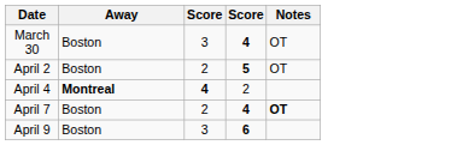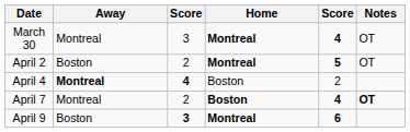 <table class="wikitable">
 <tr>
 <th bgcolor="#DDDDFF" width="60">Date</th>
 <th bgcolor="#DDDDFF" width="150">Away</th>
 <th bgcolor="#DDDDFF" width="5">Score</th>
+<th bgcolor="#DDDDFF" width="150">Home</th>
 <th bgcolor="#DDDDFF" width="5">Score</th>
 <th bgcolor="#DDDDFF" width="60">Notes</th>
 </tr>
 <tr>
 <td align="center">March 30</td>
-<td>Boston</td>
+<td>Montreal</td>
 <td align="center">3</td>
+<td><strong>Montreal </strong></td>
 <td align="center"><strong>4</strong></td>
 <td>OT</td>
 </tr>
 <tr>
 <td align="center">April 2</td>
 <td>Boston</td>
 <td align="center">2</td>
+<td><strong>Montreal </strong></td>
 <td align="center"><strong>5</strong></td>
 <td>OT</td>
 </tr>
 <tr>
 <td align="center">April 4</td>
 <td><strong>Montreal </strong></td>
 <td align="center"><strong>4</strong></td>
+<td>Boston</td>
 <td align="center">2</td>
 <td></td>
 </tr>
 <tr>
 <td align="center">April 7</td>
-<td>Boston</td>
+<td>Montreal</td>
 <td align="center">2</td>
+<td><strong>Boston</strong></td>
 <td align="center"><strong>4</strong></td>
 <td><strong>OT</strong></td>
 </tr>
 <tr>
 <td align="center">April 9</td>
 <td>Boston</td>
-<td align="center">3</td>
+<td align="center"><strong>3</strong></td>
+<td><strong>Montreal </strong></td>
 <td align="center"><strong>6</strong></td>
 <td></td>
 </tr>
 </table>
